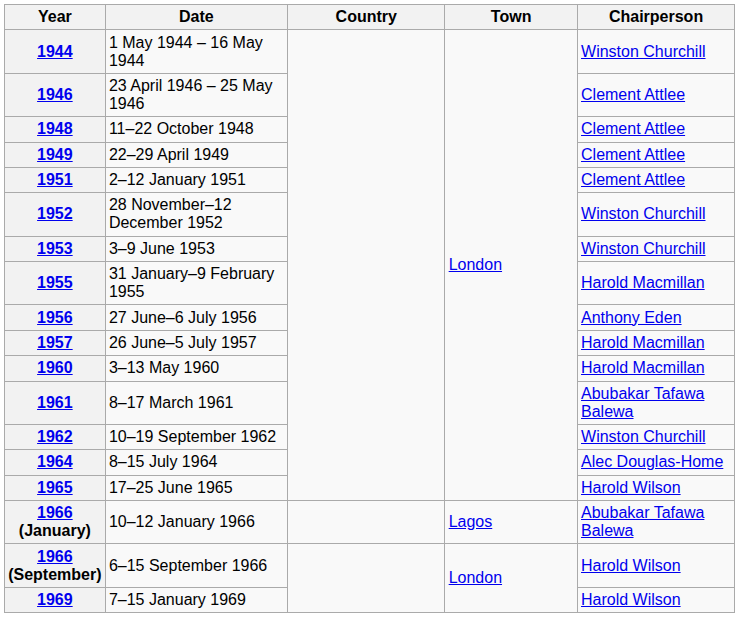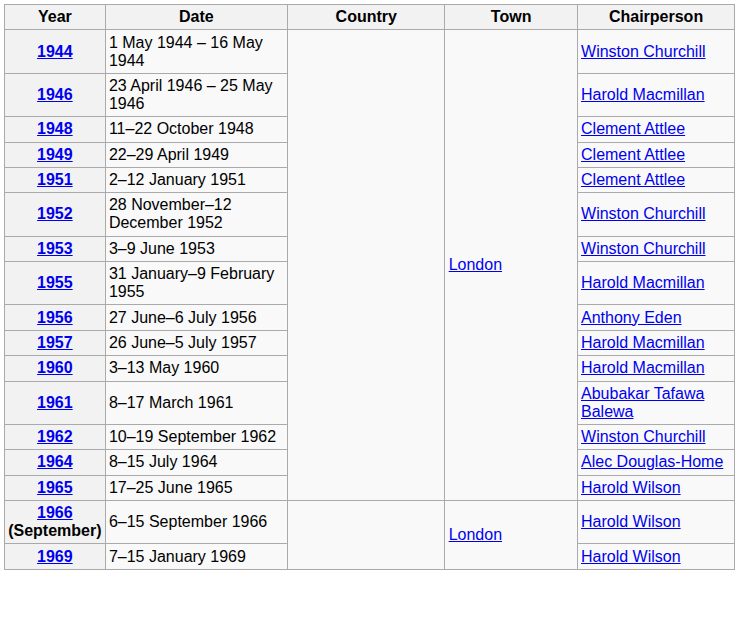 <table class="wikitable">
 <tr>
 <th width=50px>Year</th>
 <th width=175px>Date</th>
 <th width=150px>Country</th>
 <th width=125px>Town</th>
 <th width=150px>Chairperson</th>
 </tr>
 <tr>
 <th><a href='#'>1944</a></th>
 <td>1 May 1944 – 16 May 1944</td>
 <td rowspan=15></td>
 <td rowspan=15><a href='#'>London</a></td>
 <td><a href='#'>Winston Churchill</a></td>
 </tr>
 <tr>
 <th><a href='#'>1946</a></th>
 <td>23 April 1946 – 25 May 1946</td>
-<td><a href='#'>Clement Attlee</a></td>
+<td><a href='#'>Harold Macmillan</a></td>
 </tr>
 <tr>
 <th><a href='#'>1948</a></th>
 <td>11–22 October 1948</td>
 <td><a href='#'>Clement Attlee</a></td>
 </tr>
 <tr>
 <th><a href='#'>1949</a></th>
 <td>22–29 April 1949</td>
 <td><a href='#'>Clement Attlee</a></td>
 </tr>
 <tr>
 <th><a href='#'>1951</a></th>
 <td>2–12 January 1951</td>
 <td><a href='#'>Clement Attlee</a></td>
 </tr>
 <tr>
 <th><a href='#'>1952</a></th>
 <td>28 November–12 December 1952</td>
 <td><a href='#'>Winston Churchill</a></td>
 </tr>
 <tr>
 <th><a href='#'>1953</a></th>
 <td>3–9 June 1953</td>
 <td><a href='#'>Winston Churchill</a></td>
 </tr>
 <tr>
 <th><a href='#'>1955</a></th>
 <td>31 January–9 February 1955</td>
 <td><a href='#'>Harold Macmillan</a></td>
 </tr>
 <tr>
 <th><a href='#'>1956</a></th>
 <td>27 June–6 July 1956</td>
 <td><a href='#'>Anthony Eden</a></td>
 </tr>
 <tr>
 <th><a href='#'>1957</a></th>
 <td>26 June–5 July 1957</td>
 <td><a href='#'>Harold Macmillan</a></td>
 </tr>
 <tr>
 <th><a href='#'>1960</a></th>
 <td>3–13 May 1960</td>
 <td><a href='#'>Harold Macmillan</a></td>
 </tr>
 <tr>
 <th><a href='#'>1961</a></th>
 <td>8–17 March 1961</td>
 <td><a href='#'>Abubakar Tafawa Balewa</a></td>
 </tr>
 <tr>
 <th><a href='#'>1962</a></th>
 <td>10–19 September 1962</td>
 <td><a href='#'>Winston Churchill</a></td>
 </tr>
 <tr>
 <th><a href='#'>1964</a></th>
 <td>8–15 July 1964</td>
 <td><a href='#'>Alec Douglas-Home</a></td>
 </tr>
 <tr>
 <th><a href='#'>1965</a></th>
 <td>17–25 June 1965</td>
 <td><a href='#'>Harold Wilson</a></td>
 </tr>
 <tr>
-<th><a href='#'>1966</a> (January)</th>
-<td>10–12 January 1966</td>
-<td></td>
-<td><a href='#'>Lagos</a></td>
-<td><a href='#'>Abubakar Tafawa Balewa</a></td>
-</tr>
-<tr>
 <th><a href='#'>1966</a> (September)</th>
 <td>6–15 September 1966</td>
 <td rowspan=2></td>
 <td rowspan=2><a href='#'>London</a></td>
 <td><a href='#'>Harold Wilson</a></td>
 </tr>
 <tr>
 <th><a href='#'>1969</a></th>
 <td>7–15 January 1969</td>
 <td><a href='#'>Harold Wilson</a></td>
 </tr>
 </table>
